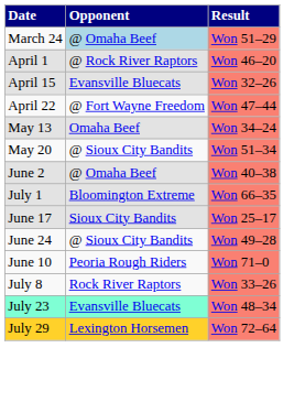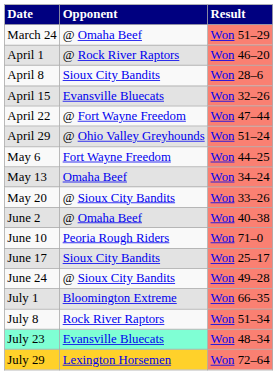 <table class="wikitable">
 <tr style="background:navy; color:white;">
 <td><strong>Date</strong></td>
 <td><strong>Opponent</strong></td>
 <td><strong>Result</strong></td>
 </tr>
 <tr>
 <td>March 24</td>
-<td style="background: lightblue;">@ <a href='#'>Omaha Beef</a></td>
+<td>@ <a href='#'>Omaha Beef</a></td>
 <td style="background:salmon;"><a href='#'>Won</a> 51–29</td>
 </tr>
 <tr style="background: #e3e3e3;">
 <td>April 1</td>
 <td>@ <a href='#'>Rock River Raptors</a></td>
 <td style="background:salmon;"><a href='#'>Won</a> 46–20</td>
+</tr>
+<tr>
+<td>April 8</td>
+<td><a href='#'>Sioux City Bandits</a></td>
+<td style="background:salmon;"><a href='#'>Won</a> 28–6</td>
 </tr>
 <tr style="background: #e3e3e3;">
 <td>April 15</td>
 <td><a href='#'>Evansville Bluecats</a></td>
 <td style="background:salmon;"><a href='#'>Won</a> 32–26</td>
 </tr>
 <tr>
 <td>April 22</td>
 <td>@ <a href='#'>Fort Wayne Freedom</a></td>
 <td style="background:salmon;"><a href='#'>Won</a> 47–44</td>
 </tr>
 <tr style="background: #e3e3e3;">
+<td>April 29</td>
+<td>@ <a href='#'>Ohio Valley Greyhounds</a></td>
+<td style="background:salmon;"><a href='#'>Won</a> 51–24</td>
+</tr>
+<tr>
+<td>May 6</td>
+<td><a href='#'>Fort Wayne Freedom</a></td>
+<td style="background:salmon;"><a href='#'>Won</a> 44–25</td>
+</tr>
+<tr style="background: #e3e3e3;">
 <td>May 13</td>
 <td><a href='#'>Omaha Beef</a></td>
 <td style="background:salmon;"><a href='#'>Won</a> 34–24</td>
 </tr>
 <tr>
 <td>May 20</td>
 <td>@ <a href='#'>Sioux City Bandits</a></td>
-<td style="background:salmon;"><a href='#'>Won</a> 51–34</td>
+<td style="background:salmon;"><a href='#'>Won</a> 33–26</td>
 </tr>
 <tr style="background: #e3e3e3;">
 <td>June 2</td>
 <td>@ <a href='#'>Omaha Beef</a></td>
 <td style="background:salmon;"><a href='#'>Won</a> 40–38</td>
 </tr>
-<tr style="background: #e3e3e3;">
-<td>July 1</td>
-<td><a href='#'>Bloomington Extreme</a></td>
-<td style="background:salmon;"><a href='#'>Won</a> 66–35</td>
+<tr>
+<td>June 10</td>
+<td><a href='#'>Peoria Rough Riders</a></td>
+<td style="background:salmon;"><a href='#'>Won</a> 71–0</td>
 </tr>
 <tr style="background: #e3e3e3;">
 <td>June 17</td>
 <td><a href='#'>Sioux City Bandits</a></td>
 <td style="background:salmon;"><a href='#'>Won</a> 25–17</td>
 </tr>
 <tr>
 <td>June 24</td>
 <td>@ <a href='#'>Sioux City Bandits</a></td>
 <td style="background:salmon;"><a href='#'>Won</a> 49–28</td>
 </tr>
-<tr>
-<td>June 10</td>
-<td><a href='#'>Peoria Rough Riders</a></td>
-<td style="background:salmon;"><a href='#'>Won</a> 71–0</td>
+<tr style="background: #e3e3e3;">
+<td>July 1</td>
+<td><a href='#'>Bloomington Extreme</a></td>
+<td style="background:salmon;"><a href='#'>Won</a> 66–35</td>
 </tr>
 <tr>
 <td>July 8</td>
 <td><a href='#'>Rock River Raptors</a></td>
-<td style="background:salmon;"><a href='#'>Won</a> 33–26</td>
+<td style="background:salmon;"><a href='#'>Won</a> 51–34</td>
 </tr>
 <tr style="background: #e3e3e3;">
 <td style="background:#7fffd4;">July 23</td>
 <td style="background:#7fffd4;"><a href='#'>Evansville Bluecats</a></td>
 <td style="background:salmon;"><a href='#'>Won</a> 48–34</td>
 </tr>
 <tr>
 <td style="background:#ffd12a;">July 29</td>
 <td style="background:#ffd12a;"><a href='#'>Lexington Horsemen</a></td>
 <td style="background:salmon;"><a href='#'>Won</a> 72–64</td>
 </tr>
 </table>
